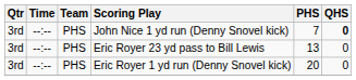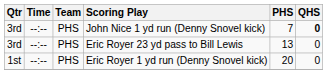 <table class="wikitable">
 <tr>
 <th style="text-align: center;">Qtr</th>
 <th style="text-align: center;">Time</th>
 <th style="text-align: center;">Team</th>
 <th style="text-align: left;">Scoring Play</th>
 <th style="text-align: right;">PHS</th>
 <th style="text-align: right;">QHS</th>
 </tr>
 <tr>
 <td style="text-align: center;">3rd</td>
 <td style="text-align: center;">--:--</td>
 <td style="text-align: center;">PHS</td>
 <td style="text-align: left;">John Nice 1 yd run (Denny Snovel kick)</td>
 <td style="text-align: right;">7</td>
 <td style="text-align: right;"><strong>0</strong></td>
 </tr>
 <tr>
 <td style="text-align: center;">3rd</td>
 <td style="text-align: center;">--:--</td>
 <td style="text-align: center;">PHS</td>
 <td style="text-align: left;">Eric Royer 23 yd pass to Bill Lewis</td>
 <td style="text-align: right;">13</td>
 <td style="text-align: right;">0</td>
 </tr>
 <tr>
-<td style="text-align: center;">3rd</td>
+<td style="text-align: center;">1st</td>
 <td style="text-align: center;">--:--</td>
 <td style="text-align: center;">PHS</td>
 <td style="text-align: left;">Eric Royer 1 yd run (Denny Snovel kick)</td>
 <td style="text-align: right;">20</td>
 <td style="text-align: right;">0</td>
 </tr>
 <tr>
 </tr>
 </table>
